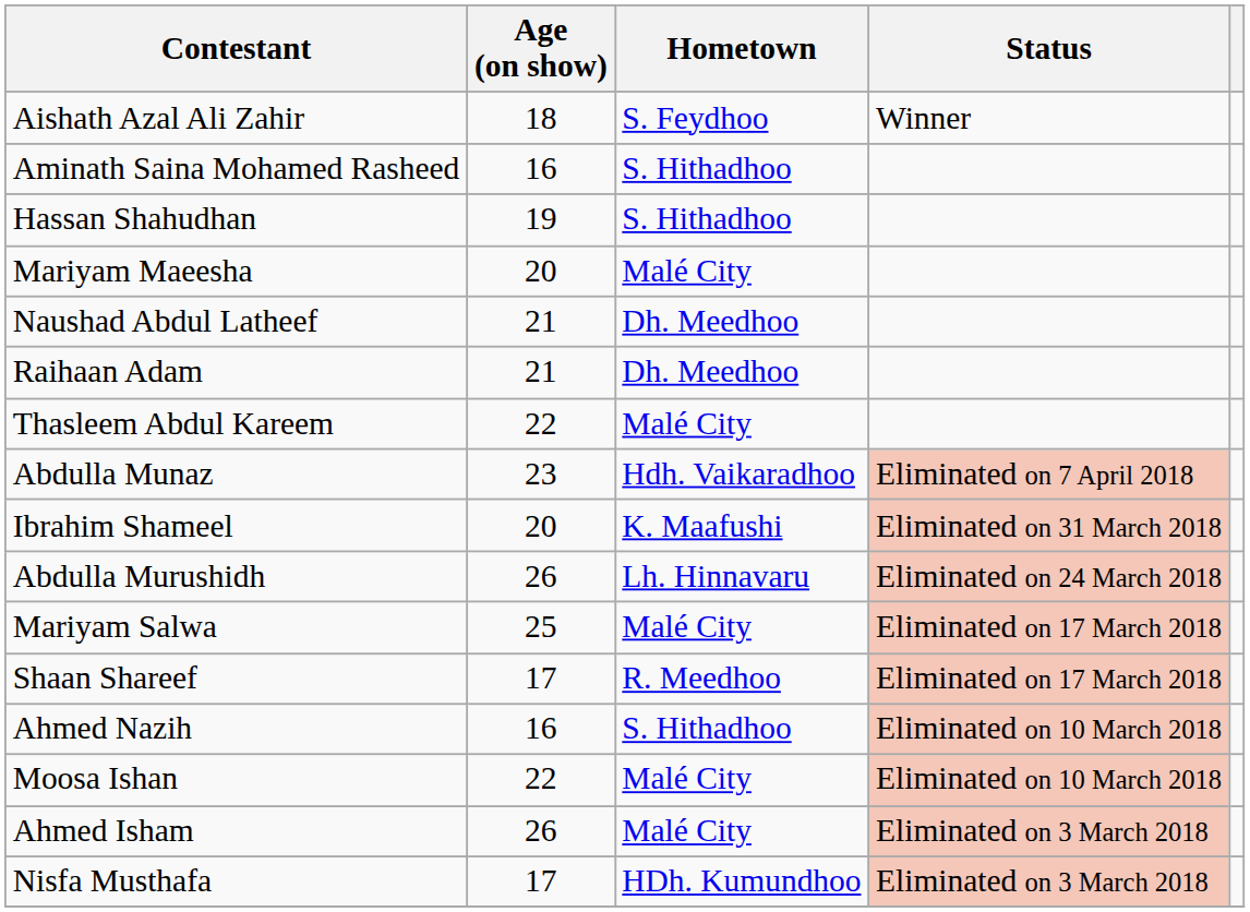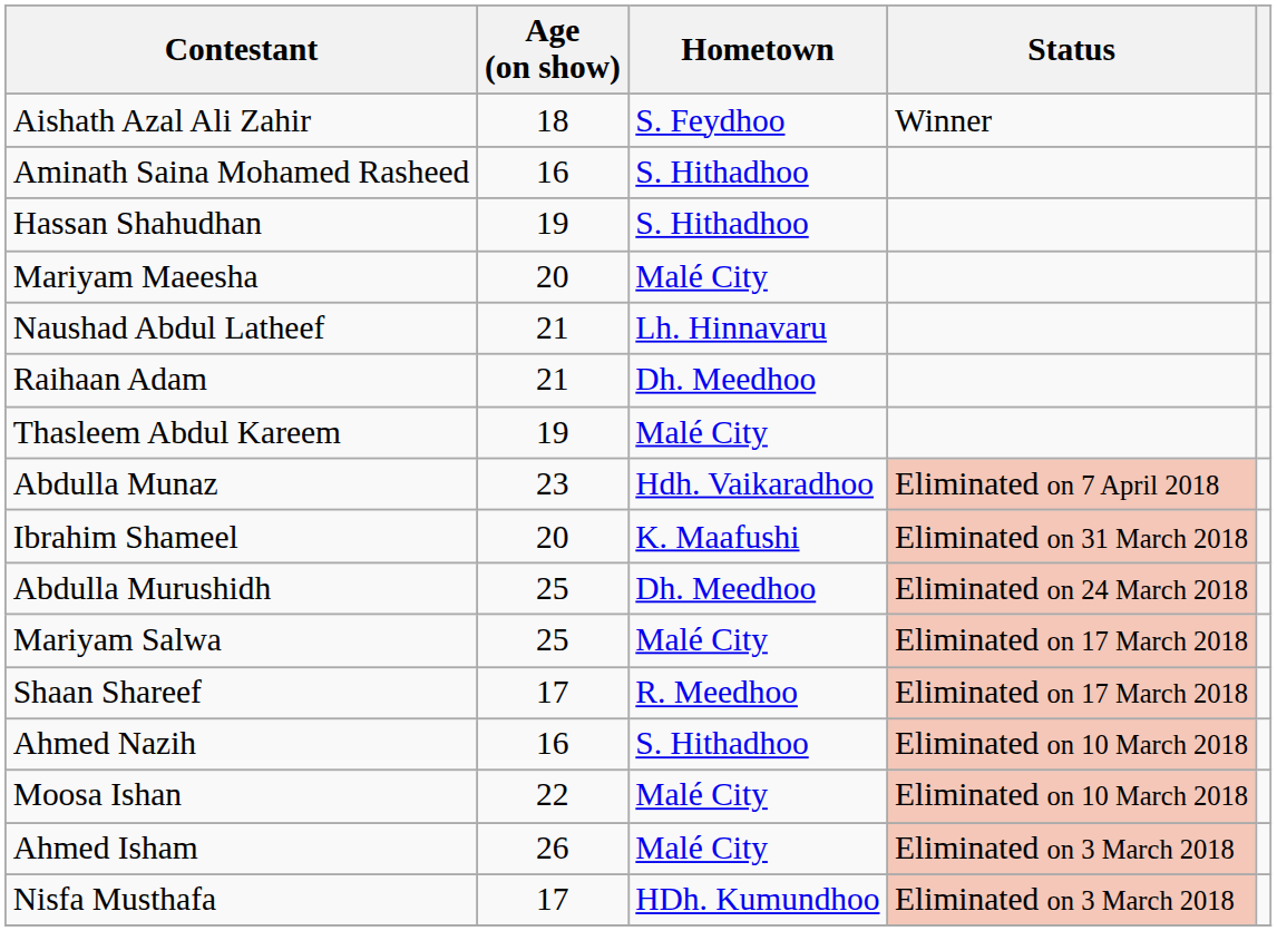 <table class="wikitable">
 <tr>
 <th>Contestant</th>
 <th>Age<br>(on show)</th>
 <th>Hometown</th>
 <th>Status</th>
 <th></th>
 </tr>
 <tr>
 <td>Aishath Azal Ali Zahir</td>
 <td style="text-align:center;">18</td>
 <td><a href='#'>S. Feydhoo</a></td>
 <td>Winner</td>
 <td style="text-align:center;"></td>
 </tr>
 <tr>
 <td>Aminath Saina Mohamed Rasheed</td>
 <td style="text-align:center;">16</td>
 <td><a href='#'>S. Hithadhoo</a></td>
 <td></td>
 <td style="text-align:center;"></td>
 </tr>
 <tr>
 <td>Hassan Shahudhan</td>
 <td style="text-align:center;">19</td>
 <td><a href='#'>S. Hithadhoo</a></td>
 <td></td>
 <td style="text-align:center;"></td>
 </tr>
 <tr>
 <td>Mariyam Maeesha</td>
 <td style="text-align:center;">20</td>
 <td><a href='#'>Malé City</a></td>
 <td></td>
 <td style="text-align:center;"></td>
 </tr>
 <tr>
 <td>Naushad Abdul Latheef</td>
 <td style="text-align:center;">21</td>
-<td><a href='#'>Dh. Meedhoo</a></td>
+<td><a href='#'>Lh. Hinnavaru</a></td>
 <td></td>
 <td style="text-align:center;"></td>
 </tr>
 <tr>
 <td>Raihaan Adam</td>
 <td style="text-align:center;">21</td>
 <td><a href='#'>Dh. Meedhoo</a></td>
 <td></td>
 <td style="text-align:center;"></td>
 </tr>
 <tr>
 <td>Thasleem Abdul Kareem</td>
-<td style="text-align:center;">22</td>
+<td style="text-align:center;">19</td>
 <td><a href='#'>Malé City</a></td>
 <td></td>
 <td style="text-align:center;"></td>
 </tr>
 <tr>
 <td>Abdulla Munaz</td>
 <td style="text-align:center;">23</td>
 <td><a href='#'>Hdh. Vaikaradhoo</a></td>
 <td style="background:#f4c7b8;">Eliminated <small>on 7 April 2018</small></td>
 <td style="text-align:center;"></td>
 </tr>
 <tr>
 <td>Ibrahim Shameel</td>
 <td style="text-align:center;">20</td>
 <td><a href='#'>K. Maafushi</a></td>
 <td style="background:#f4c7b8;">Eliminated <small>on 31 March 2018</small></td>
 <td style="text-align:center;"></td>
 </tr>
 <tr>
 <td>Abdulla Murushidh</td>
-<td style="text-align:center;">26</td>
-<td><a href='#'>Lh. Hinnavaru</a></td>
+<td style="text-align:center;">25</td>
+<td><a href='#'>Dh. Meedhoo</a></td>
 <td style="background:#f4c7b8;">Eliminated <small>on 24 March 2018</small></td>
 <td style="text-align:center;"></td>
 </tr>
 <tr>
 <td>Mariyam Salwa</td>
 <td style="text-align:center;">25</td>
 <td><a href='#'>Malé City</a></td>
 <td style="background:#f4c7b8;">Eliminated <small>on 17 March 2018</small></td>
 <td style="text-align:center;"></td>
 </tr>
 <tr>
 <td>Shaan Shareef</td>
 <td style="text-align:center;">17</td>
 <td><a href='#'>R. Meedhoo</a></td>
 <td style="background:#f4c7b8;">Eliminated <small>on 17 March 2018</small></td>
 <td style="text-align:center;"></td>
 </tr>
 <tr>
 <td>Ahmed Nazih</td>
 <td style="text-align:center;">16</td>
 <td><a href='#'>S. Hithadhoo</a></td>
 <td style="background:#f4c7b8;">Eliminated <small>on 10 March 2018</small></td>
 <td style="text-align:center;"></td>
 </tr>
 <tr>
 <td>Moosa Ishan</td>
 <td style="text-align:center;">22</td>
 <td><a href='#'>Malé City</a></td>
 <td style="background:#f4c7b8;">Eliminated <small>on 10 March 2018</small></td>
 <td style="text-align:center;"></td>
 </tr>
 <tr>
 <td>Ahmed Isham</td>
 <td style="text-align:center;">26</td>
 <td><a href='#'>Malé City</a></td>
 <td style="background:#f4c7b8;">Eliminated <small>on 3 March 2018</small></td>
 <td style="text-align:center;"></td>
 </tr>
 <tr>
 <td>Nisfa Musthafa</td>
 <td style="text-align:center;">17</td>
 <td><a href='#'>HDh. Kumundhoo</a></td>
 <td style="background:#f4c7b8;">Eliminated <small>on 3 March 2018</small></td>
 <td style="text-align:center;"></td>
 </tr>
 <tr>
 </tr>
 </table>
